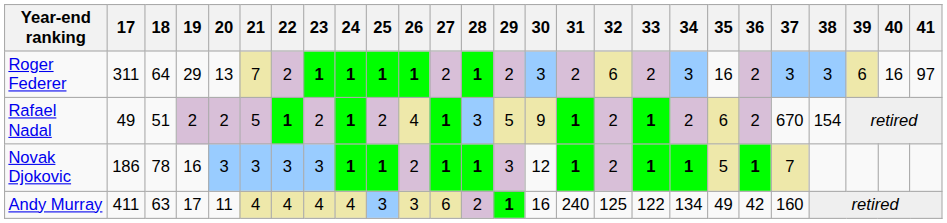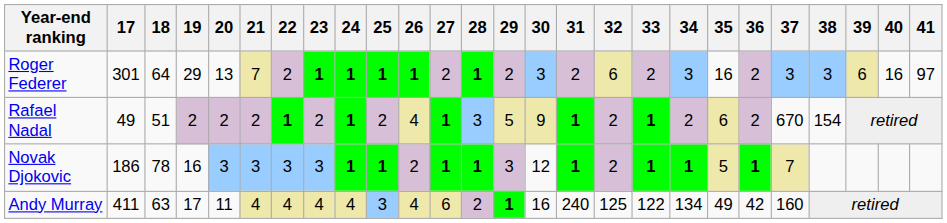 <table class="wikitable" style="text-align:center;font-size:96%">
 <tr>
 <th width=145>Year-end ranking</th>
 <th width="32">17</th>
 <th width=32>18</th>
 <th width=32>19</th>
 <th width=32>20</th>
 <th width=32>21</th>
 <th width=32>22</th>
 <th width=32>23</th>
 <th width=32>24</th>
 <th width=32>25</th>
 <th width=32>26</th>
 <th width=32>27</th>
 <th width=32>28</th>
 <th width=32>29</th>
 <th width=32>30</th>
 <th width=32>31</th>
 <th width=32>32</th>
 <th width=32>33</th>
 <th width=32>34</th>
 <th width=32>35</th>
 <th width=32>36</th>
 <th width=32>37</th>
 <th width=32>38</th>
 <th width=32>39</th>
 <th width=32>40</th>
 <th width=32>41</th>
 </tr>
 <tr>
 <td style="text-align:left"> <a href='#'>Roger Federer</a></td>
-<td>311</td>
+<td>301</td>
 <td>64</td>
 <td>29</td>
 <td>13</td>
 <td bgcolor="#eee8aa">7</td>
 <td bgcolor=thistle>2</td>
 <td bgcolor=lime><strong>1</strong></td>
 <td bgcolor=lime><strong>1</strong></td>
 <td bgcolor=lime><strong>1</strong></td>
 <td bgcolor=lime><strong>1</strong></td>
 <td bgcolor=thistle>2</td>
 <td bgcolor=lime><strong>1</strong></td>
 <td bgcolor=thistle>2</td>
 <td bgcolor="#99ccff">3</td>
 <td bgcolor=thistle>2</td>
 <td bgcolor="#eee8aa">6</td>
 <td bgcolor=thistle>2</td>
 <td bgcolor="#99ccff">3</td>
 <td>16</td>
 <td bgcolor=thistle>2</td>
 <td bgcolor="#99ccff">3</td>
 <td bgcolor="#99ccff">3</td>
 <td bgcolor="#eee8aa">6</td>
 <td>16</td>
 <td>97</td>
 </tr>
 <tr>
 <td style="text-align:left"> <a href='#'>Rafael Nadal</a></td>
 <td>49</td>
 <td>51</td>
 <td bgcolor=thistle>2</td>
 <td bgcolor=thistle>2</td>
-<td bgcolor=thistle>5</td>
+<td bgcolor=thistle>2</td>
 <td bgcolor=lime><strong>1</strong></td>
 <td bgcolor=thistle>2</td>
 <td bgcolor=lime><strong>1</strong></td>
 <td bgcolor=thistle>2</td>
 <td bgcolor="#eee8aa">4</td>
 <td bgcolor=lime><strong>1</strong></td>
 <td bgcolor="#99ccff">3</td>
 <td bgcolor="#eee8aa">5</td>
 <td bgcolor="#eee8aa">9</td>
 <td bgcolor=lime><strong>1</strong></td>
 <td bgcolor=thistle>2</td>
 <td bgcolor=lime><strong>1</strong></td>
 <td bgcolor=thistle>2</td>
 <td bgcolor="#eee8aa">6</td>
 <td bgcolor=thistle>2</td>
 <td>670</td>
 <td>154</td>
 <td bgcolor=efefef colspan=3><em>retired</em></td>
 </tr>
 <tr>
 <td style="text-align:left"> <a href='#'>Novak Djokovic</a></td>
 <td>186</td>
 <td>78</td>
 <td>16</td>
 <td bgcolor="#99ccff">3</td>
 <td bgcolor="#99ccff">3</td>
 <td bgcolor="#99ccff">3</td>
 <td bgcolor="#99ccff">3</td>
 <td bgcolor=lime><strong>1</strong></td>
 <td bgcolor=lime><strong>1</strong></td>
 <td bgcolor=thistle>2</td>
 <td bgcolor=lime><strong>1</strong></td>
 <td bgcolor=lime><strong>1</strong></td>
 <td bgcolor=thistle>3</td>
 <td>12</td>
 <td bgcolor=lime><strong>1</strong></td>
 <td bgcolor=thistle>2</td>
 <td bgcolor=lime><strong>1</strong></td>
 <td bgcolor=lime><strong>1</strong></td>
 <td bgcolor="#eee8aa">5</td>
 <td bgcolor=lime><strong>1</strong></td>
 <td bgcolor="#eee8aa">7</td>
 <td></td>
 <td></td>
 <td></td>
 <td></td>
 </tr>
 <tr>
 <td style="text-align:left"> <a href='#'>Andy Murray</a></td>
 <td>411</td>
 <td>63</td>
 <td>17</td>
 <td>11</td>
 <td bgcolor="#eee8aa">4</td>
 <td bgcolor="#eee8aa">4</td>
 <td bgcolor="#eee8aa">4</td>
 <td bgcolor="#eee8aa">4</td>
 <td bgcolor="#99ccff">3</td>
-<td bgcolor="#eee8aa">3</td>
+<td bgcolor="#eee8aa">4</td>
 <td bgcolor="#eee8aa">6</td>
 <td bgcolor=thistle>2</td>
 <td bgcolor=lime><strong>1</strong></td>
 <td>16</td>
 <td>240</td>
 <td>125</td>
 <td>122</td>
 <td>134</td>
 <td>49</td>
 <td>42</td>
 <td>160</td>
 <td bgcolor=efefef colspan=4><em>retired</em></td>
 </tr>
 </table>
